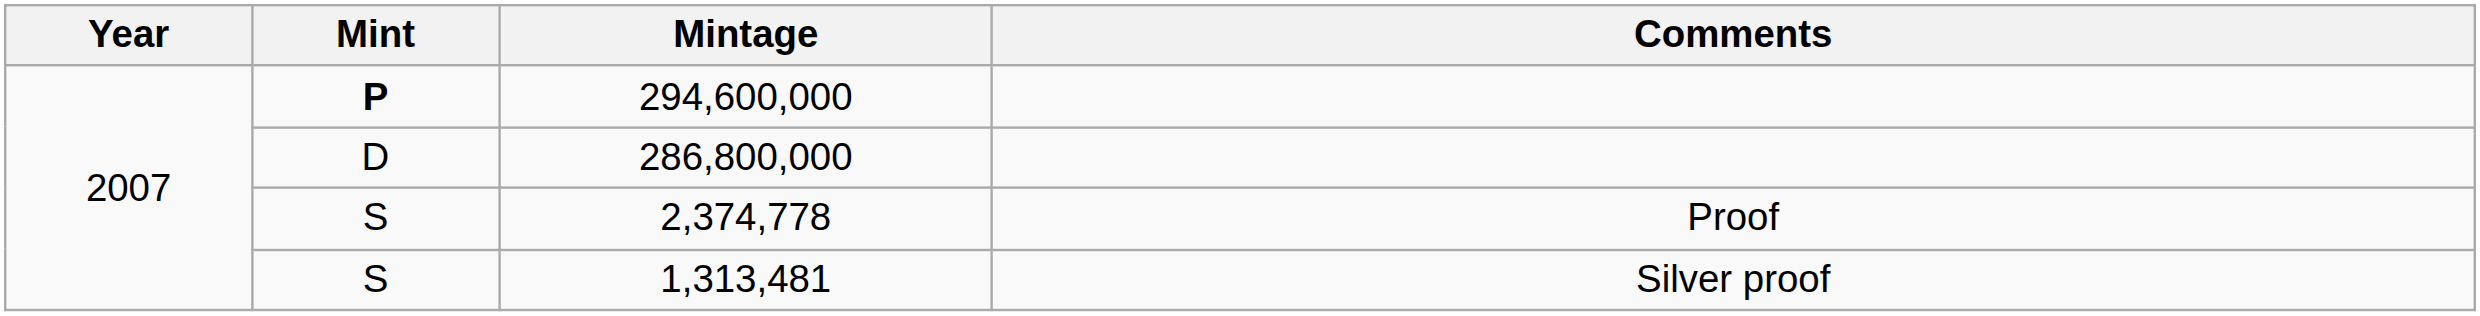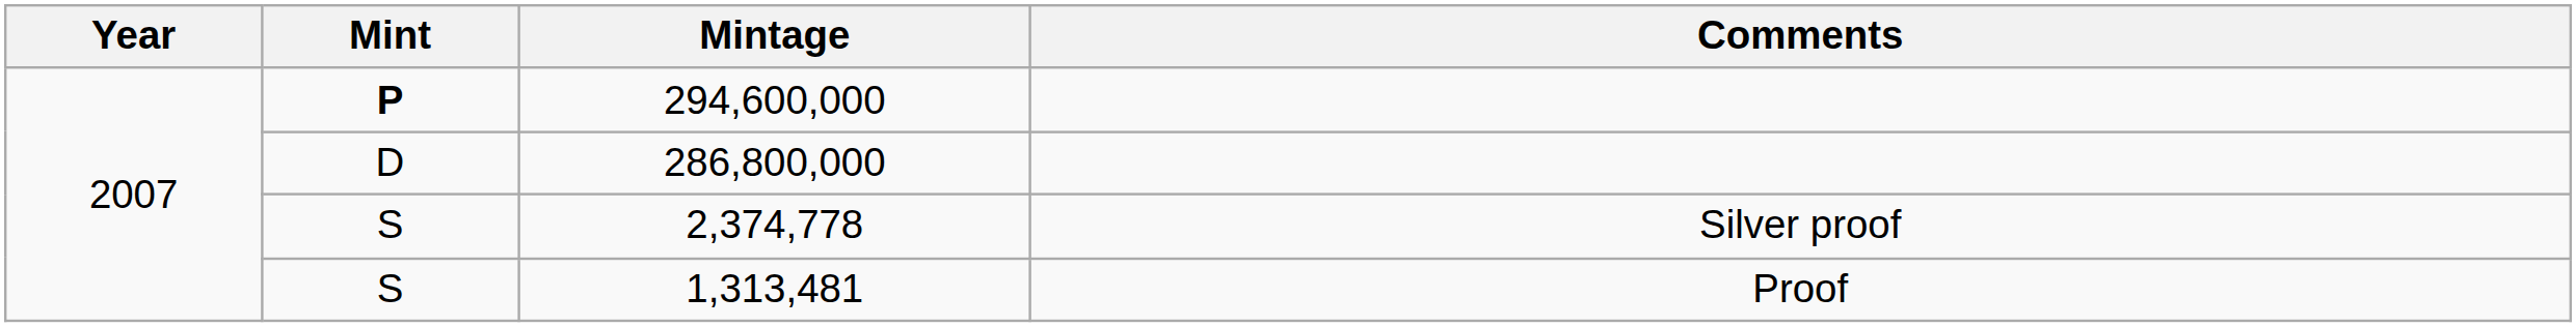 <table class="wikitable sortable" style="min-width:65%; text-align:center;">
 <tr>
 <th width="10%">Year</th>
 <th width="10%">Mint</th>
 <th width="20%">Mintage</th>
 <th width="60%">Comments</th>
 </tr>
 <tr>
 <td rowspan="4">2007</td>
 <td><strong>P</strong></td>
 <td>294,600,000</td>
 <td></td>
 </tr>
 <tr>
 <td>D</td>
 <td>286,800,000</td>
 <td></td>
 </tr>
 <tr>
 <td>S</td>
 <td>2,374,778</td>
-<td>Proof</td>
+<td>Silver proof</td>
 </tr>
 <tr>
 <td>S</td>
 <td>1,313,481</td>
-<td>Silver proof</td>
+<td>Proof</td>
 </tr>
 </table>
